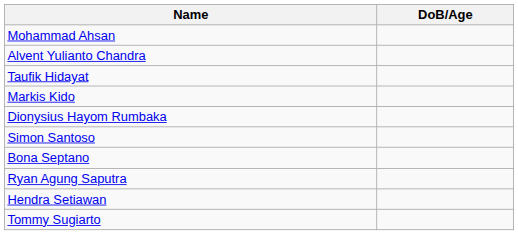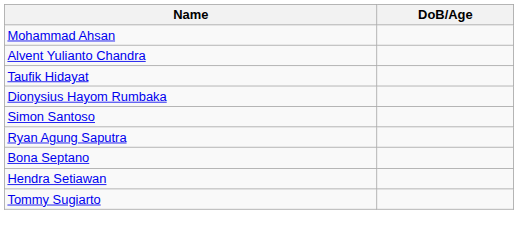 <table class="wikitable"  style="width:600px; font-size:95%;">
 <tr>
 <th align="left">Name</th>
 <th align="left">DoB/Age</th>
 </tr>
 <tr>
 <td><a href='#'>Mohammad Ahsan</a></td>
 <td></td>
 </tr>
 <tr>
 <td><a href='#'>Alvent Yulianto Chandra</a></td>
 <td></td>
 </tr>
 <tr>
 <td><a href='#'>Taufik Hidayat</a></td>
 <td></td>
 </tr>
 <tr>
-<td><a href='#'>Markis Kido</a></td>
-<td></td>
-</tr>
-<tr>
 <td><a href='#'>Dionysius Hayom Rumbaka</a></td>
 <td></td>
 </tr>
 <tr>
 <td><a href='#'>Simon Santoso</a></td>
 <td></td>
 </tr>
 <tr>
-<td><a href='#'>Bona Septano</a></td>
+<td><a href='#'>Ryan Agung Saputra</a></td>
 <td></td>
 </tr>
 <tr>
-<td><a href='#'>Ryan Agung Saputra</a></td>
+<td><a href='#'>Bona Septano</a></td>
 <td></td>
 </tr>
 <tr>
 <td><a href='#'>Hendra Setiawan</a></td>
 <td></td>
 </tr>
 <tr>
 <td><a href='#'>Tommy Sugiarto</a></td>
 <td></td>
 </tr>
 </table>
